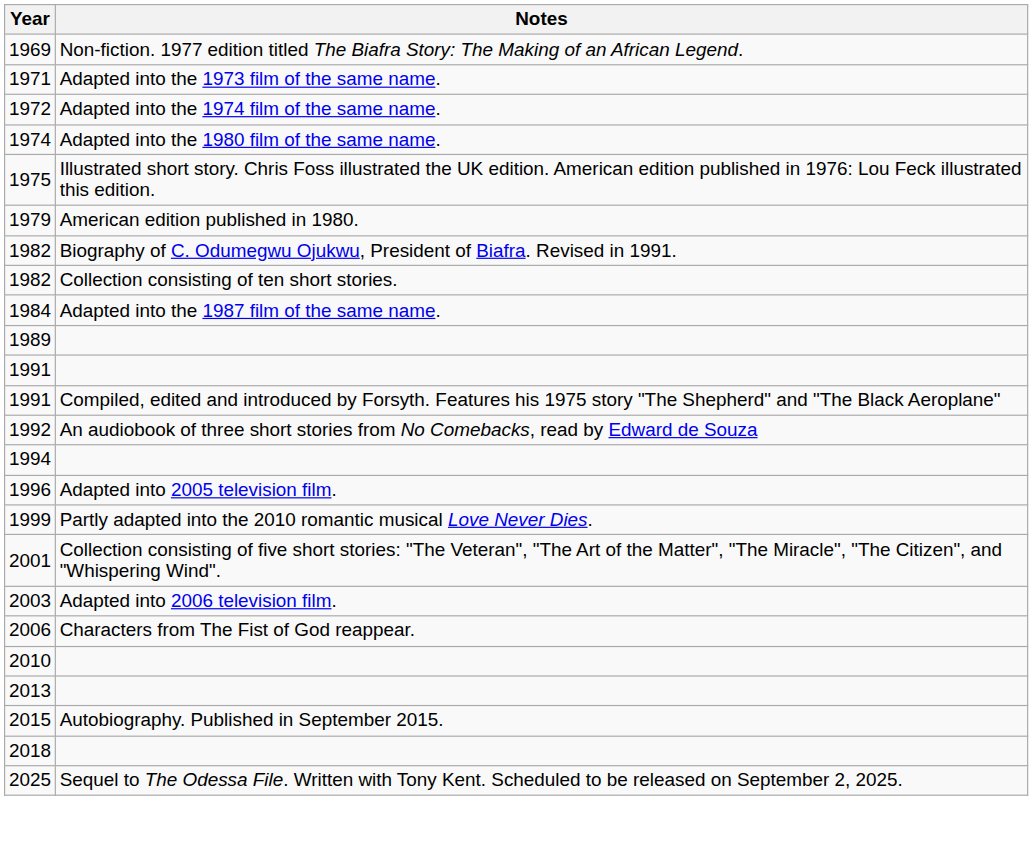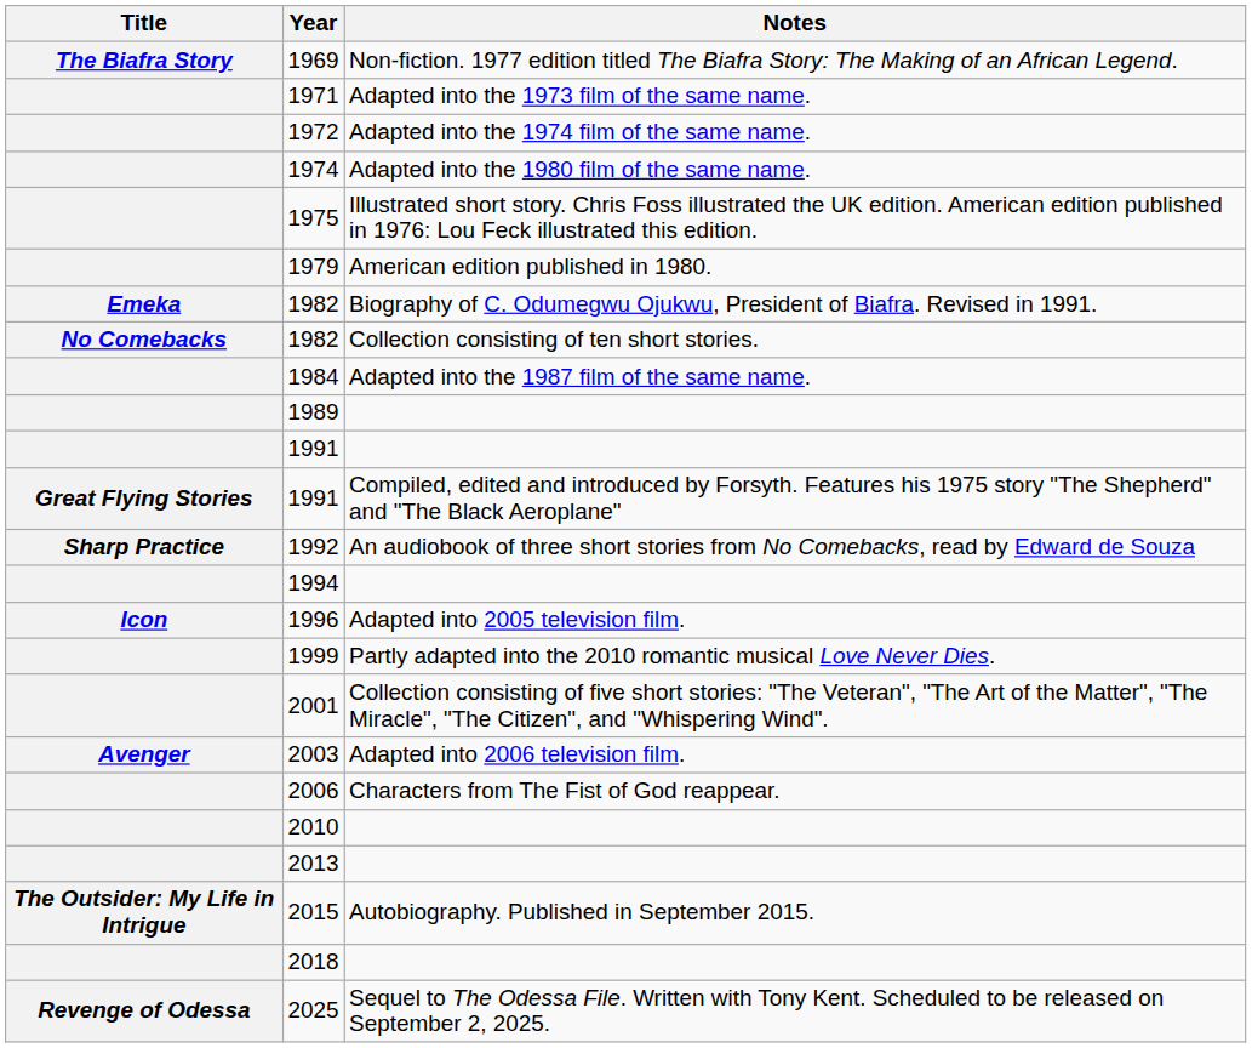 <table class="wikitable plainrowheaders sortable">
 <tr>
+<th scope="col">Title</th>
 <th scope="col">Year</th>
 <th scope="col" class="unsortable">Notes</th>
 </tr>
 <tr>
+<th scope="row"><em><a href='#'>The Biafra Story</a></em></th>
 <td>1969</td>
 <td>Non-fiction. 1977 edition titled <em>The Biafra Story: The Making of an African Legend</em>.</td>
 </tr>
 <tr>
+<th scope="row"><em></em></th>
 <td>1971</td>
 <td>Adapted into the <a href='#'>1973 film of the same name</a>.</td>
 </tr>
 <tr>
+<th scope="row"><em></em></th>
 <td>1972</td>
 <td>Adapted into the <a href='#'>1974 film of the same name</a>.</td>
 </tr>
 <tr>
+<th scope="row"><em></em></th>
 <td>1974</td>
 <td>Adapted into the <a href='#'>1980 film of the same name</a>.</td>
 </tr>
 <tr>
+<th scope="row"><em></em></th>
 <td>1975</td>
 <td>Illustrated short story. Chris Foss illustrated the UK edition. American edition published in 1976: Lou Feck illustrated this edition.</td>
 </tr>
 <tr>
+<th scope="row"><em></em></th>
 <td>1979</td>
 <td>American edition published in 1980.</td>
 </tr>
 <tr>
+<th scope="row"><em><a href='#'>Emeka</a></em></th>
 <td>1982</td>
 <td>Biography of <a href='#'>C. Odumegwu Ojukwu</a>, President of <a href='#'>Biafra</a>. Revised in 1991.</td>
 </tr>
 <tr>
+<th scope="row"><em><a href='#'>No Comebacks</a></em></th>
 <td>1982</td>
 <td>Collection consisting of ten short stories.</td>
 </tr>
 <tr>
+<th scope="row"><em></em></th>
 <td>1984</td>
 <td>Adapted into the <a href='#'>1987 film of the same name</a>.</td>
 </tr>
 <tr>
+<th scope="row"><em></em></th>
 <td>1989</td>
 <td></td>
 </tr>
 <tr>
+<th scope="row"><em></em></th>
 <td>1991</td>
 <td></td>
 </tr>
 <tr>
+<th scope="row"><em>Great Flying Stories</em></th>
 <td>1991</td>
 <td>Compiled, edited and introduced by Forsyth. Features his 1975 story "The Shepherd" and "The Black Aeroplane"</td>
 </tr>
 <tr>
+<th scope="row"><em>Sharp Practice</em></th>
 <td>1992</td>
 <td>An audiobook of three short stories from <em>No Comebacks</em>, read by <a href='#'>Edward de Souza</a></td>
 </tr>
 <tr>
+<th scope="row"><em></em></th>
 <td>1994</td>
 <td></td>
 </tr>
 <tr>
+<th scope="row"><em><a href='#'>Icon</a></em></th>
 <td>1996</td>
 <td>Adapted into <a href='#'>2005 television film</a>.</td>
 </tr>
 <tr>
+<th scope="row"><em></em></th>
 <td>1999</td>
 <td>Partly adapted into the 2010 romantic musical <em><a href='#'>Love Never Dies</a></em>.</td>
 </tr>
 <tr>
+<th scope="row"><em></em></th>
 <td>2001</td>
 <td>Collection consisting of five short stories: "The Veteran", "The Art of the Matter", "The Miracle", "The Citizen", and "Whispering Wind".</td>
 </tr>
 <tr>
+<th scope="row"><em><a href='#'>Avenger</a></em></th>
 <td>2003</td>
 <td>Adapted into <a href='#'>2006 television film</a>.</td>
 </tr>
 <tr>
+<th scope="row"><em></em></th>
 <td>2006</td>
 <td>Characters from The Fist of God reappear.</td>
 </tr>
 <tr>
+<th scope="row"><em></em></th>
 <td>2010</td>
 <td></td>
 </tr>
 <tr>
+<th scope="row"><em></em></th>
 <td>2013</td>
 <td></td>
 </tr>
 <tr>
+<th scope="row"><em>The Outsider: My Life in Intrigue</em></th>
 <td>2015</td>
 <td>Autobiography. Published in September 2015.</td>
 </tr>
 <tr>
+<th scope="row"><em></em></th>
 <td>2018</td>
 <td></td>
 </tr>
 <tr>
+<th scope="row"><em>Revenge of Odessa</em></th>
 <td>2025</td>
 <td>Sequel to <em>The Odessa File</em>. Written with Tony Kent. Scheduled to be released on September 2, 2025.</td>
 </tr>
 </table>
